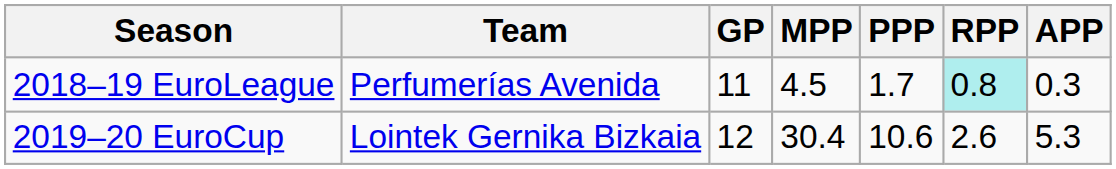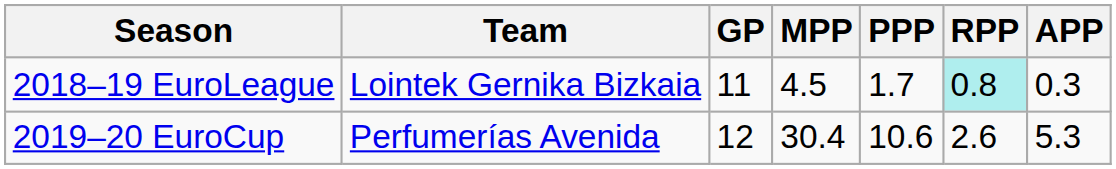 <table class="wikitable">
 <tr>
 <th>Season</th>
 <th>Team</th>
 <th>GP</th>
 <th>MPP</th>
 <th>PPP</th>
 <th>RPP</th>
 <th>APP</th>
 </tr>
 <tr>
 <td><a href='#'>2018–19 EuroLeague</a></td>
-<td> <a href='#'>Perfumerías Avenida</a></td>
+<td> <a href='#'>Lointek Gernika Bizkaia</a></td>
 <td>11</td>
 <td>4.5</td>
 <td>1.7</td>
 <td style="background: paleturquoise;">0.8</td>
 <td>0.3</td>
 </tr>
 <tr>
 <td><a href='#'>2019–20 EuroCup</a></td>
-<td> <a href='#'>Lointek Gernika Bizkaia</a></td>
+<td> <a href='#'>Perfumerías Avenida</a></td>
 <td>12</td>
 <td>30.4</td>
 <td>10.6</td>
 <td>2.6</td>
 <td>5.3</td>
 </tr>
 </table>
